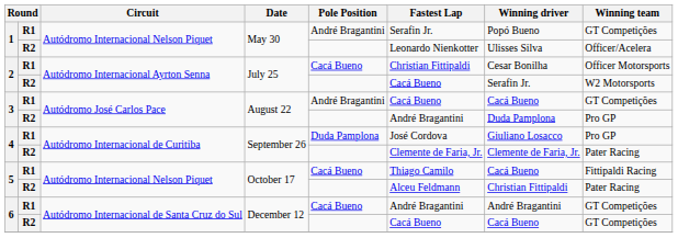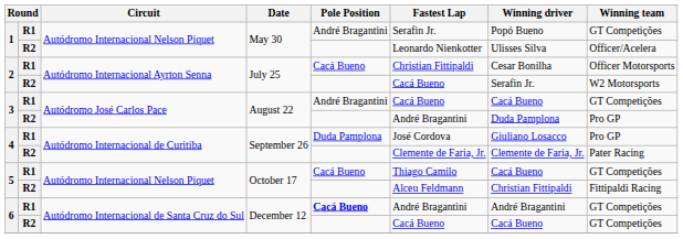 <table class="wikitable" style="font-size: 85%;">
 <tr>
 <th colspan=2>Round</th>
 <th>Circuit</th>
 <th>Date</th>
 <th>Pole Position</th>
 <th>Fastest Lap</th>
 <th>Winning driver</th>
 <th>Winning team</th>
 </tr>
 <tr>
 <th rowspan=2>1</th>
 <th>R1</th>
 <td rowspan=2> <a href='#'>Autódromo Internacional Nelson Piquet</a></td>
 <td rowspan=2>May 30</td>
 <td> André Bragantini</td>
 <td> Serafin Jr.</td>
 <td> Popó Bueno</td>
 <td>GT Competições</td>
 </tr>
 <tr>
 <th>R2</th>
 <td></td>
 <td> Leonardo Nienkotter</td>
 <td> Ulisses Silva</td>
 <td>Officer/Acelera</td>
 </tr>
 <tr>
 <th rowspan=2>2</th>
 <th>R1</th>
 <td rowspan=2> <a href='#'>Autódromo Internacional Ayrton Senna</a></td>
 <td rowspan=2>July 25</td>
 <td> <a href='#'>Cacá Bueno</a></td>
 <td> <a href='#'>Christian Fittipaldi</a></td>
 <td> Cesar Bonilha</td>
 <td>Officer Motorsports</td>
 </tr>
 <tr>
 <th>R2</th>
 <td></td>
 <td> <a href='#'>Cacá Bueno</a></td>
 <td> Serafin Jr.</td>
 <td>W2 Motorsports</td>
 </tr>
 <tr>
 <th rowspan=2>3</th>
 <th>R1</th>
 <td rowspan=2> <a href='#'>Autódromo José Carlos Pace</a></td>
 <td rowspan=2>August 22</td>
 <td> André Bragantini</td>
 <td> <a href='#'>Cacá Bueno</a></td>
 <td> <a href='#'>Cacá Bueno</a></td>
 <td>GT Competições</td>
 </tr>
 <tr>
 <th>R2</th>
 <td></td>
 <td> André Bragantini</td>
 <td> <a href='#'>Duda Pamplona</a></td>
 <td>Pro GP</td>
 </tr>
 <tr>
 <th rowspan=2>4</th>
 <th>R1</th>
 <td rowspan=2> <a href='#'>Autódromo Internacional de Curitiba</a></td>
 <td rowspan=2>September 26</td>
 <td> <a href='#'>Duda Pamplona</a></td>
 <td> José Cordova</td>
 <td> <a href='#'>Giuliano Losacco</a></td>
 <td>Pro GP</td>
 </tr>
 <tr>
 <th>R2</th>
 <td></td>
 <td> <a href='#'>Clemente de Faria, Jr.</a></td>
 <td> <a href='#'>Clemente de Faria, Jr.</a></td>
 <td>Pater Racing</td>
 </tr>
 <tr>
 <th rowspan=2>5</th>
 <th>R1</th>
 <td rowspan=2> <a href='#'>Autódromo Internacional Nelson Piquet</a></td>
 <td rowspan=2>October 17</td>
 <td> <a href='#'>Cacá Bueno</a></td>
 <td> <a href='#'>Thiago Camilo</a></td>
 <td> <a href='#'>Cacá Bueno</a></td>
-<td>Fittipaldi Racing</td>
+<td>GT Competições</td>
 </tr>
 <tr>
 <th>R2</th>
 <td></td>
 <td> <a href='#'>Alceu Feldmann</a></td>
 <td> <a href='#'>Christian Fittipaldi</a></td>
-<td>Pater Racing</td>
+<td>Fittipaldi Racing</td>
 </tr>
 <tr>
 <th rowspan=2>6</th>
 <th>R1</th>
 <td rowspan=2> <a href='#'>Autódromo Internacional de Santa Cruz do Sul</a></td>
 <td rowspan=2>December 12</td>
-<td> <a href='#'>Cacá Bueno</a></td>
+<td><strong> <a href='#'>Cacá Bueno</a></strong></td>
 <td> André Bragantini</td>
 <td> André Bragantini</td>
 <td>GT Competições</td>
 </tr>
 <tr>
 <th>R2</th>
 <td></td>
 <td> <a href='#'>Cacá Bueno</a></td>
 <td> <a href='#'>Cacá Bueno</a></td>
 <td>GT Competições</td>
 </tr>
 <tr>
 </tr>
 </table>
